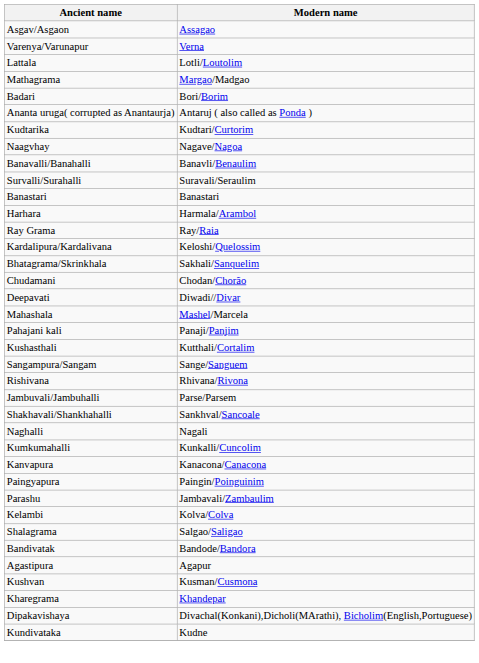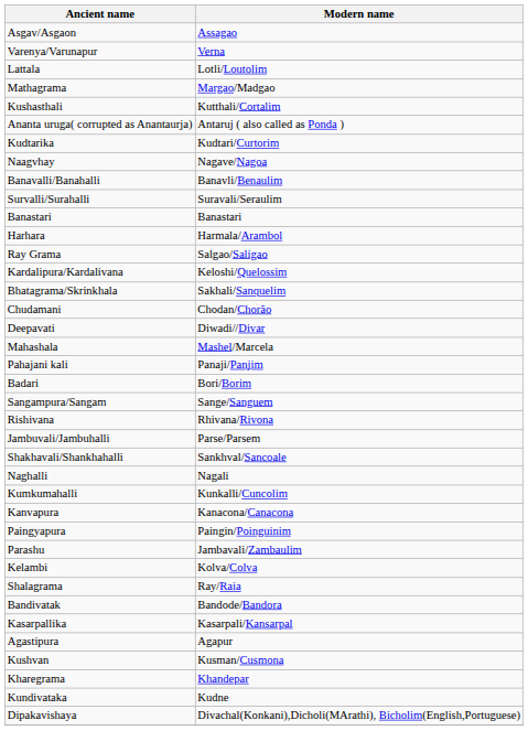 <table class="wikitable">
 <tr>
 <th>Ancient name</th>
 <th>Modern name</th>
 </tr>
 <tr>
 <td>Asgav/Asgaon</td>
 <td><a href='#'>Assagao</a></td>
 </tr>
 <tr>
 <td>Varenya/Varunapur</td>
 <td><a href='#'>Verna</a></td>
 </tr>
 <tr>
 <td>Lattala</td>
 <td>Lotli/<a href='#'>Loutolim</a></td>
 </tr>
 <tr>
 <td>Mathagrama</td>
 <td><a href='#'>Margao</a>/Madgao</td>
 </tr>
 <tr>
-<td>Badari</td>
-<td>Bori/<a href='#'>Borim</a></td>
+<td>Kushasthali</td>
+<td>Kutthali/<a href='#'>Cortalim</a></td>
 </tr>
 <tr>
 <td>Ananta uruga( corrupted as Anantaurja)</td>
 <td>Antaruj ( also called as <a href='#'>Ponda</a> )</td>
 </tr>
 <tr>
 <td>Kudtarika</td>
 <td>Kudtari/<a href='#'>Curtorim</a></td>
 </tr>
 <tr>
 <td>Naagvhay</td>
 <td>Nagave/<a href='#'>Nagoa</a></td>
 </tr>
 <tr>
 <td>Banavalli/Banahalli</td>
 <td>Banavli/<a href='#'>Benaulim</a></td>
 </tr>
 <tr>
 <td>Survalli/Surahalli</td>
 <td>Suravali/Seraulim</td>
 </tr>
 <tr>
 <td>Banastari</td>
 <td>Banastari</td>
 </tr>
 <tr>
 <td>Harhara</td>
 <td>Harmala/<a href='#'>Arambol</a></td>
 </tr>
 <tr>
 <td>Ray Grama</td>
-<td>Ray/<a href='#'>Raia</a></td>
+<td>Salgao/<a href='#'>Saligao</a></td>
 </tr>
 <tr>
 <td>Kardalipura/Kardalivana</td>
 <td>Keloshi/<a href='#'>Quelossim</a></td>
 </tr>
 <tr>
 <td>Bhatagrama/Skrinkhala</td>
 <td>Sakhali/<a href='#'>Sanquelim</a></td>
 </tr>
 <tr>
 <td>Chudamani</td>
 <td>Chodan/<a href='#'>Chorão</a></td>
 </tr>
 <tr>
 <td>Deepavati</td>
 <td>Diwadi//<a href='#'>Divar</a></td>
 </tr>
 <tr>
 <td>Mahashala</td>
 <td><a href='#'>Mashel</a>/Marcela</td>
 </tr>
 <tr>
 <td>Pahajani kali</td>
 <td>Panaji/<a href='#'>Panjim</a></td>
 </tr>
 <tr>
-<td>Kushasthali</td>
-<td>Kutthali/<a href='#'>Cortalim</a></td>
+<td>Badari</td>
+<td>Bori/<a href='#'>Borim</a></td>
 </tr>
 <tr>
 <td>Sangampura/Sangam</td>
 <td>Sange/<a href='#'>Sanguem</a></td>
 </tr>
 <tr>
 <td>Rishivana</td>
 <td>Rhivana/<a href='#'>Rivona</a></td>
 </tr>
 <tr>
 <td>Jambuvali/Jambuhalli</td>
 <td>Parse/Parsem</td>
 </tr>
 <tr>
 <td>Shakhavali/Shankhahalli</td>
 <td>Sankhval/<a href='#'>Sancoale</a></td>
 </tr>
 <tr>
 <td>Naghalli</td>
 <td>Nagali</td>
 </tr>
 <tr>
 <td>Kumkumahalli</td>
 <td>Kunkalli/<a href='#'>Cuncolim</a></td>
 </tr>
 <tr>
 <td>Kanvapura</td>
 <td>Kanacona/<a href='#'>Canacona</a></td>
 </tr>
 <tr>
 <td>Paingyapura</td>
 <td>Paingin/<a href='#'>Poinguinim</a></td>
 </tr>
 <tr>
 <td>Parashu</td>
 <td>Jambavali/<a href='#'>Zambaulim</a></td>
 </tr>
 <tr>
 <td>Kelambi</td>
 <td>Kolva/<a href='#'>Colva</a></td>
 </tr>
 <tr>
 <td>Shalagrama</td>
-<td>Salgao/<a href='#'>Saligao</a></td>
+<td>Ray/<a href='#'>Raia</a></td>
 </tr>
 <tr>
 <td>Bandivatak</td>
 <td>Bandode/<a href='#'>Bandora</a></td>
+</tr>
+<tr>
+<td>Kasarpallika</td>
+<td>Kasarpali/<a href='#'>Kansarpal</a></td>
 </tr>
 <tr>
 <td>Agastipura</td>
 <td>Agapur</td>
 </tr>
 <tr>
 <td>Kushvan</td>
 <td>Kusman/<a href='#'>Cusmona</a></td>
 </tr>
 <tr>
 <td>Kharegrama</td>
 <td><a href='#'>Khandepar</a></td>
 </tr>
 <tr>
+<td>Kundivataka</td>
+<td>Kudne</td>
+</tr>
+<tr>
 <td>Dipakavishaya</td>
 <td>Divachal(Konkani),Dicholi(MArathi), <a href='#'>Bicholim</a>(English,Portuguese)</td>
 </tr>
 <tr>
-<td>Kundivataka</td>
-<td>Kudne</td>
-</tr>
-<tr>
 </tr>
 </table>
